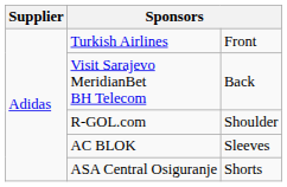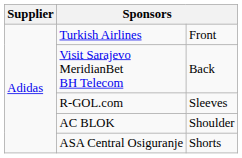 <table class="wikitable">
 <tr>
 <th>Supplier</th>
 <th colspan=2>Sponsors</th>
 </tr>
 <tr>
 <td rowspan=5> <a href='#'>Adidas</a></td>
 <td> <a href='#'>Turkish Airlines</a></td>
 <td>Front</td>
 </tr>
 <tr>
 <td> <a href='#'>Visit Sarajevo</a><br> MeridianBet<br> <a href='#'>BH Telecom</a></td>
 <td>Back</td>
 </tr>
 <tr>
 <td> R-GOL.com</td>
-<td>Shoulder</td>
+<td>Sleeves</td>
 </tr>
 <tr>
 <td> AC BLOK</td>
-<td>Sleeves</td>
+<td>Shoulder</td>
 </tr>
 <tr>
 <td> ASA Central Osiguranje</td>
 <td>Shorts</td>
 </tr>
 </table>
